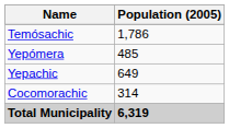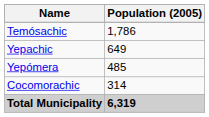 <table class="wikitable">
 <tr style="background:#000000; color:black;">
 <th><strong>Name</strong></th>
 <th><strong>Population (2005)</strong></th>
 </tr>
 <tr>
 <td><a href='#'>Temósachic</a></td>
 <td>1,786</td>
 </tr>
 <tr>
+<td><a href='#'>Yepachic</a></td>
+<td>649</td>
+</tr>
+<tr>
 <td><a href='#'>Yepómera</a></td>
 <td>485</td>
-</tr>
-<tr>
-<td><a href='#'>Yepachic</a></td>
-<td>649</td>
 </tr>
 <tr>
 <td><a href='#'>Cocomorachic</a></td>
 <td>314</td>
 </tr>
 <tr style="background:#CFCFCF;">
 <td><strong>Total Municipality</strong></td>
 <td><strong>6,319</strong></td>
 </tr>
 </table>
